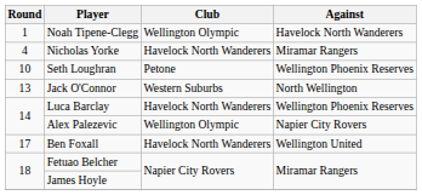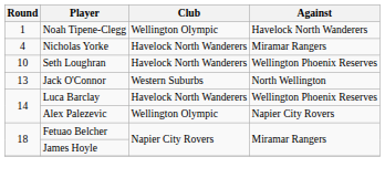 <table class="wikitable">
 <tr>
 <th>Round</th>
 <th>Player</th>
 <th>Club</th>
 <th>Against</th>
 </tr>
 <tr>
 <td style="text-align:center">1</td>
 <td>Noah Tipene-Clegg</td>
 <td>Wellington Olympic</td>
 <td>Havelock North Wanderers</td>
 </tr>
 <tr>
 <td style="text-align:center">4</td>
 <td>Nicholas Yorke</td>
 <td>Havelock North Wanderers</td>
 <td>Miramar Rangers</td>
 </tr>
 <tr>
 <td style="text-align:center">10</td>
 <td>Seth Loughran</td>
-<td>Petone</td>
+<td>Havelock North Wanderers</td>
 <td>Wellington Phoenix Reserves</td>
 </tr>
 <tr>
 <td style="text-align:center">13</td>
 <td>Jack O'Connor</td>
 <td>Western Suburbs</td>
 <td>North Wellington</td>
 </tr>
 <tr>
 <td style="text-align:center" rowspan=2>14</td>
 <td>Luca Barclay</td>
 <td>Havelock North Wanderers</td>
 <td>Wellington Phoenix Reserves</td>
 </tr>
 <tr>
 <td>Alex Palezevic</td>
 <td>Wellington Olympic</td>
 <td>Napier City Rovers</td>
 </tr>
 <tr>
-<td style="text-align:center">17</td>
-<td>Ben Foxall</td>
-<td>Havelock North Wanderers</td>
-<td>Wellington United</td>
-</tr>
-<tr>
 <td style="text-align:center" rowspan=2>18</td>
 <td>Fetuao Belcher</td>
 <td rowspan=2>Napier City Rovers</td>
 <td rowspan=2>Miramar Rangers</td>
 </tr>
 <tr>
 <td>James Hoyle</td>
 </tr>
 <tr>
 </tr>
 </table>
